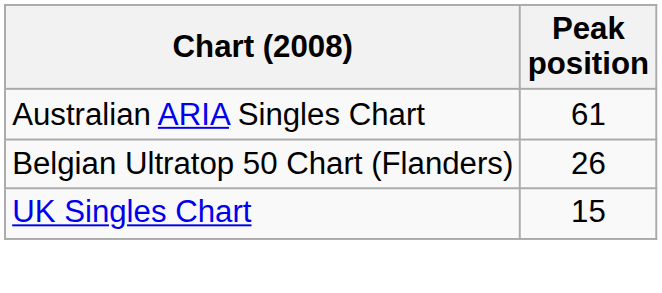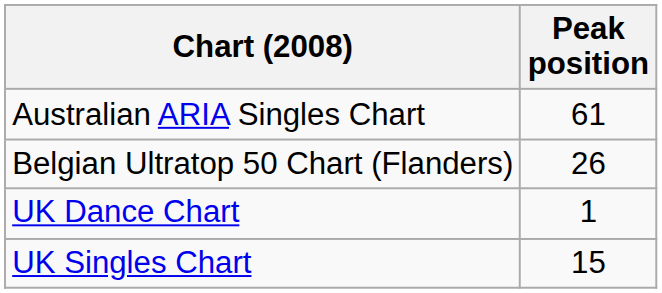 <table class="wikitable sortable">
 <tr>
 <th>Chart (2008)</th>
 <th>Peak<br>position</th>
 </tr>
 <tr>
 <td>Australian <a href='#'>ARIA</a> Singles Chart</td>
 <td style="text-align:center;">61</td>
 </tr>
 <tr>
 <td>Belgian Ultratop 50 Chart (Flanders)</td>
 <td style="text-align:center;">26</td>
 </tr>
 <tr>
+<td><a href='#'>UK Dance Chart</a></td>
+<td style="text-align:center;">1</td>
+</tr>
+<tr>
 <td><a href='#'>UK Singles Chart</a></td>
 <td style="text-align:center;">15</td>
 </tr>
 </table>
